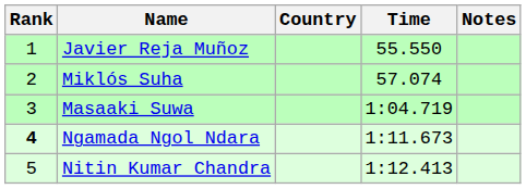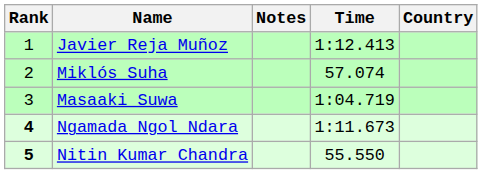 <table class="wikitable" style="text-align:center">
 <tr>
 <th>Rank</th>
 <th>Name</th>
+<th>Notes</th>
+<th>Time</th>
 <th>Country</th>
-<th>Time</th>
-<th>Notes</th>
 </tr>
 <tr bgcolor=bbffbb>
 <td>1</td>
 <td align="left"><a href='#'>Javier Reja Muñoz</a></td>
+<td></td>
+<td>1:12.413</td>
 <td align="left"></td>
-<td>55.550</td>
-<td></td>
 </tr>
 <tr bgcolor=bbffbb>
 <td>2</td>
 <td align="left"><a href='#'>Miklós Suha</a></td>
+<td></td>
+<td>57.074</td>
 <td align="left"></td>
-<td>57.074</td>
-<td></td>
 </tr>
 <tr bgcolor=bbffbb>
 <td>3</td>
 <td align="left"><a href='#'>Masaaki Suwa</a></td>
+<td></td>
+<td>1:04.719</td>
 <td align="left"></td>
-<td>1:04.719</td>
-<td></td>
 </tr>
 <tr bgcolor=ddffdd>
 <td><strong>4</strong></td>
 <td align="left"><a href='#'>Ngamada Ngol Ndara</a></td>
+<td></td>
+<td>1:11.673</td>
 <td align="left"></td>
-<td>1:11.673</td>
-<td></td>
 </tr>
 <tr bgcolor=ddffdd>
-<td>5</td>
+<td><strong>5</strong></td>
 <td align="left"><a href='#'>Nitin Kumar Chandra</a></td>
+<td></td>
+<td>55.550</td>
 <td align="left"></td>
-<td>1:12.413</td>
-<td></td>
 </tr>
 </table>
